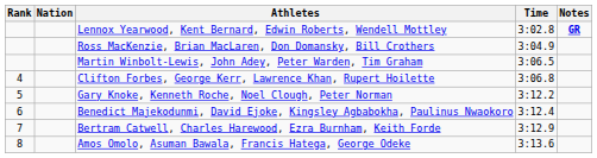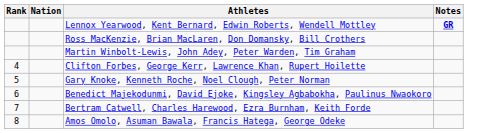 <table class="wikitable sortable" style="text-align:center">
 <tr>
 <th scope="col">Rank</th>
 <th scope="col">Nation</th>
 <th scope="col">Athletes</th>
-<th scope="col">Time</th>
 <th scope="col">Notes</th>
 </tr>
 <tr>
 <td></td>
 <td align=left></td>
 <td align=left><a href='#'>Lennox Yearwood</a>, <a href='#'>Kent Bernard</a>, <a href='#'>Edwin Roberts</a>, <a href='#'>Wendell Mottley</a></td>
-<td>3:02.8</td>
 <td><strong><a href='#'>GR</a></strong></td>
 </tr>
 <tr>
 <td></td>
 <td align=left></td>
 <td align=left><a href='#'>Ross MacKenzie</a>, <a href='#'>Brian MacLaren</a>, <a href='#'>Don Domansky</a>, <a href='#'>Bill Crothers</a></td>
-<td>3:04.9</td>
 <td></td>
 </tr>
 <tr>
 <td></td>
 <td align=left></td>
 <td align=left><a href='#'>Martin Winbolt-Lewis</a>, <a href='#'>John Adey</a>, <a href='#'>Peter Warden</a>, <a href='#'>Tim Graham</a></td>
-<td>3:06.5</td>
 <td></td>
 </tr>
 <tr>
 <td>4</td>
 <td align=left></td>
 <td align=left><a href='#'>Clifton Forbes</a>, <a href='#'>George Kerr</a>, <a href='#'>Lawrence Khan</a>, <a href='#'>Rupert Hoilette</a></td>
-<td>3:06.8</td>
 <td></td>
 </tr>
 <tr>
 <td>5</td>
 <td align=left></td>
 <td align=left><a href='#'>Gary Knoke</a>, <a href='#'>Kenneth Roche</a>, <a href='#'>Noel Clough</a>, <a href='#'>Peter Norman</a></td>
-<td>3:12.2</td>
 <td></td>
 </tr>
 <tr>
 <td>6</td>
 <td align=left></td>
 <td align=left><a href='#'>Benedict Majekodunmi</a>, <a href='#'>David Ejoke</a>, <a href='#'>Kingsley Agbabokha</a>, <a href='#'>Paulinus Nwaokoro</a></td>
-<td>3:12.4</td>
 <td></td>
 </tr>
 <tr>
 <td>7</td>
 <td align=left></td>
 <td align=left><a href='#'>Bertram Catwell</a>, <a href='#'>Charles Harewood</a>, <a href='#'>Ezra Burnham</a>, <a href='#'>Keith Forde</a></td>
-<td>3:12.9</td>
 <td></td>
 </tr>
 <tr>
 <td>8</td>
 <td align=left></td>
 <td align=left><a href='#'>Amos Omolo</a>, <a href='#'>Asuman Bawala</a>, <a href='#'>Francis Hatega</a>, <a href='#'>George Odeke</a></td>
-<td>3:13.6</td>
 <td></td>
 </tr>
 </table>
